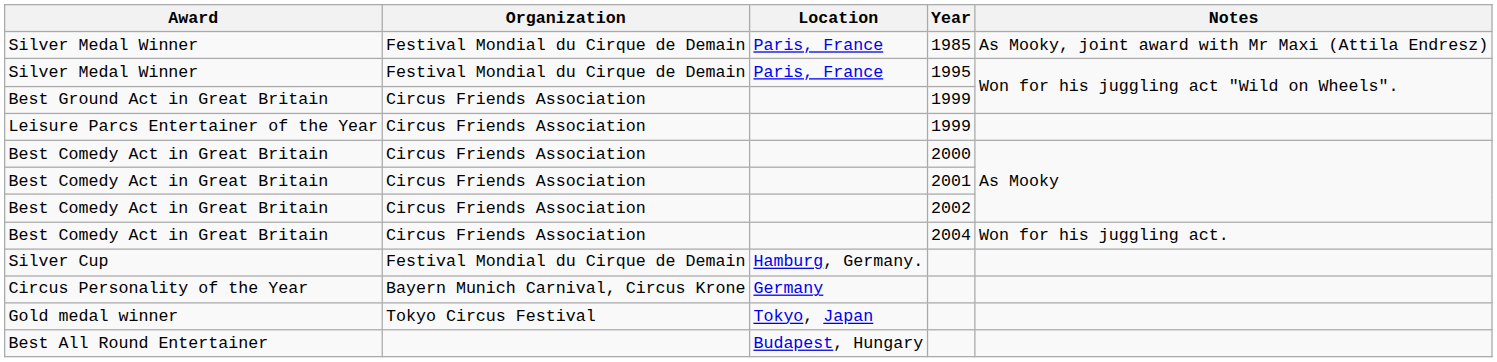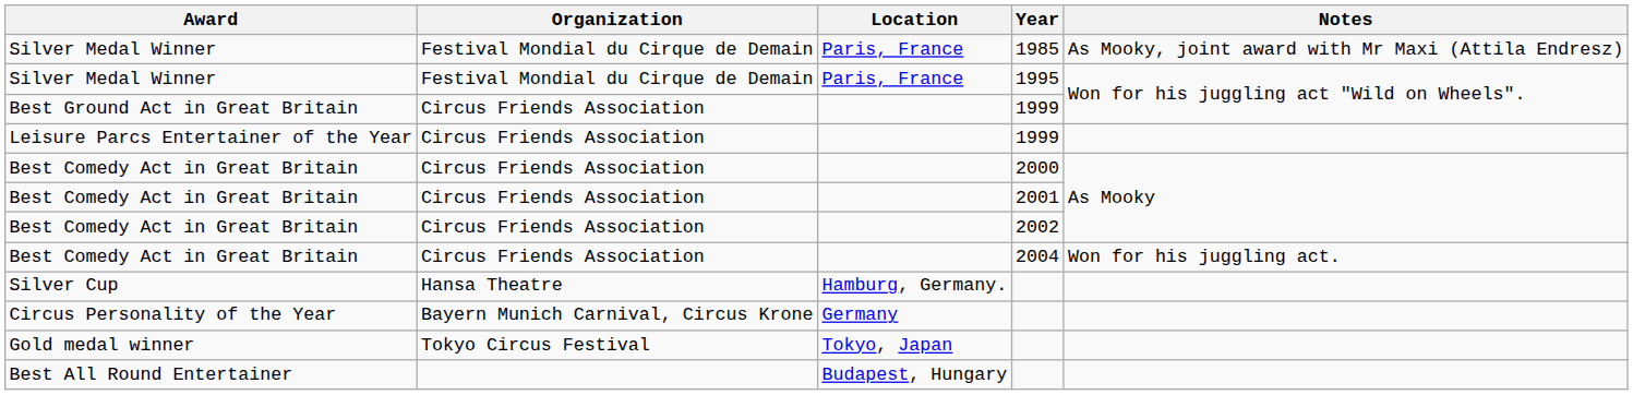 <table class="wikitable" style="font-size:100%">
 <tr>
 <th>Award</th>
 <th>Organization</th>
 <th>Location</th>
 <th>Year</th>
 <th>Notes</th>
 </tr>
 <tr>
 <td>Silver Medal Winner</td>
 <td>Festival Mondial du Cirque de Demain</td>
 <td><a href='#'>Paris, France</a></td>
 <td>1985</td>
 <td>As Mooky, joint award with Mr Maxi (Attila Endresz) </td>
 </tr>
 <tr>
 <td>Silver Medal Winner</td>
 <td>Festival Mondial du Cirque de Demain</td>
 <td><a href='#'>Paris, France</a></td>
 <td>1995</td>
 <td rowspan="2">Won for his juggling act "Wild on Wheels".</td>
 </tr>
 <tr>
 <td>Best Ground Act in Great Britain</td>
 <td>Circus Friends Association</td>
 <td></td>
 <td>1999</td>
 </tr>
 <tr>
 <td>Leisure Parcs Entertainer of the Year</td>
 <td>Circus Friends Association</td>
 <td></td>
 <td>1999</td>
 <td></td>
 </tr>
 <tr>
 <td>Best Comedy Act in Great Britain</td>
 <td>Circus Friends Association</td>
 <td></td>
 <td>2000</td>
 <td rowspan = "3">As Mooky</td>
 </tr>
 <tr>
 <td>Best Comedy Act in Great Britain</td>
 <td>Circus Friends Association</td>
 <td></td>
 <td>2001</td>
 </tr>
 <tr>
 <td>Best Comedy Act in Great Britain</td>
 <td>Circus Friends Association</td>
 <td></td>
 <td>2002</td>
 </tr>
 <tr>
 <td>Best Comedy Act in Great Britain</td>
 <td>Circus Friends Association</td>
 <td></td>
 <td>2004</td>
 <td>Won for his juggling act.</td>
 </tr>
 <tr>
 <td>Silver Cup</td>
-<td>Festival Mondial du Cirque de Demain</td>
+<td>Hansa Theatre</td>
 <td><a href='#'>Hamburg</a>, Germany.</td>
 <td></td>
 </tr>
 <tr>
 <td>Circus Personality of the Year</td>
 <td>Bayern Munich Carnival, Circus Krone</td>
 <td><a href='#'>Germany</a></td>
 <td></td>
 <td></td>
 </tr>
 <tr>
 <td>Gold medal winner</td>
 <td>Tokyo Circus Festival</td>
 <td><a href='#'>Tokyo</a>, <a href='#'>Japan</a></td>
 <td></td>
 <td></td>
 </tr>
 <tr>
 <td>Best All Round Entertainer</td>
 <td></td>
 <td><a href='#'>Budapest</a>, Hungary</td>
 <td></td>
 <td></td>
 </tr>
 </table>
